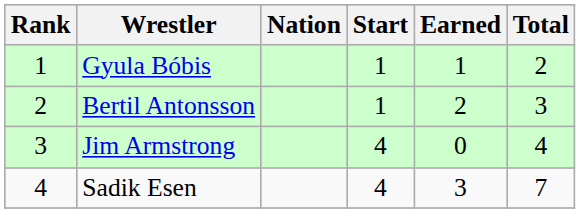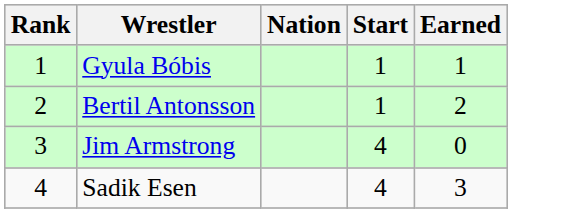 <table class="wikitable sortable" style="text-align:center;">
 <tr>
 <th>Rank</th>
 <th>Wrestler</th>
 <th>Nation</th>
 <th>Start</th>
 <th>Earned</th>
-<th>Total</th>
 </tr>
 <tr style="background:#cfc;">
 <td>1</td>
 <td align=left><a href='#'>Gyula Bóbis</a></td>
 <td align=left></td>
 <td>1</td>
 <td>1</td>
-<td>2</td>
 </tr>
 <tr style="background:#cfc;">
 <td>2</td>
 <td align=left><a href='#'>Bertil Antonsson</a></td>
 <td align=left></td>
 <td>1</td>
 <td>2</td>
-<td>3</td>
 </tr>
 <tr style="background:#cfc;">
 <td>3</td>
 <td align=left><a href='#'>Jim Armstrong</a></td>
 <td align=left></td>
 <td>4</td>
 <td>0</td>
-<td>4</td>
 </tr>
 <tr>
 <td>4</td>
 <td align=left>Sadik Esen</td>
 <td align=left></td>
 <td>4</td>
 <td>3</td>
-<td>7</td>
 </tr>
 </table>
